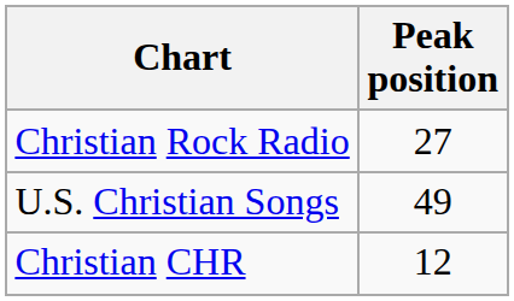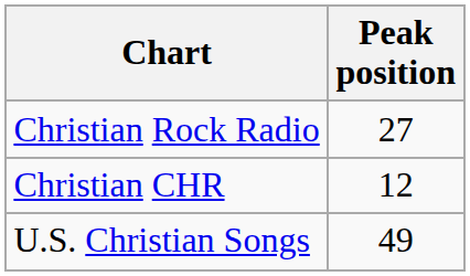 <table class="wikitable sortable">
 <tr>
 <th align="left">Chart</th>
 <th style="text-align:center;">Peak<br>position</th>
 </tr>
 <tr>
 <td align="left"><a href='#'>Christian</a> <a href='#'>Rock Radio</a></td>
 <td style="text-align:center;">27</td>
 </tr>
 <tr>
+<td align="left"><a href='#'>Christian</a> <a href='#'>CHR</a></td>
+<td style="text-align:center;">12</td>
+</tr>
+<tr>
 <td align="left">U.S. <a href='#'>Christian Songs</a></td>
 <td style="text-align:center;">49</td>
 </tr>
-<tr>
-<td align="left"><a href='#'>Christian</a> <a href='#'>CHR</a></td>
-<td style="text-align:center;">12</td>
-</tr>
 </table>
